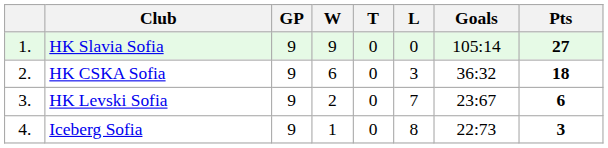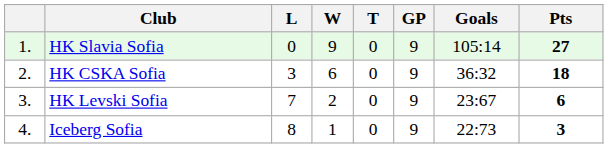 <table class="wikitable">
 <tr>
 <th width="30"></th>
 <th width="200">Club</th>
-<th width="30">GP</th>
+<th width="30">L</th>
 <th width="30">W</th>
 <th width="30">T</th>
-<th width="30">L</th>
+<th width="30">GP</th>
 <th width="70">Goals</th>
 <th width="70">Pts</th>
 </tr>
 <tr bgcolor="#e6fae6" align="center">
 <td>1.</td>
 <td align="left"><a href='#'>HK Slavia Sofia</a></td>
-<td>9</td>
+<td>0</td>
 <td>9</td>
 <td>0</td>
-<td>0</td>
+<td>9</td>
 <td>105:14</td>
 <td><strong>27</strong></td>
 </tr>
 <tr bgcolor="#FFFFFF" align="center">
 <td>2.</td>
 <td align="left"><a href='#'>HK CSKA Sofia</a></td>
-<td>9</td>
+<td>3</td>
 <td>6</td>
 <td>0</td>
-<td>3</td>
+<td>9</td>
 <td>36:32</td>
 <td><strong>18</strong></td>
 </tr>
 <tr bgcolor="#FFFFFF" align="center">
 <td>3.</td>
 <td align="left"><a href='#'>HK Levski Sofia</a></td>
-<td>9</td>
+<td>7</td>
 <td>2</td>
 <td>0</td>
-<td>7</td>
+<td>9</td>
 <td>23:67</td>
 <td><strong>6</strong></td>
 </tr>
 <tr bgcolor="#FFFFFF" align="center">
 <td>4.</td>
 <td align="left"><a href='#'>Iceberg Sofia</a></td>
-<td>9</td>
+<td>8</td>
 <td>1</td>
 <td>0</td>
-<td>8</td>
+<td>9</td>
 <td>22:73</td>
 <td><strong>3</strong></td>
 </tr>
 </table>
